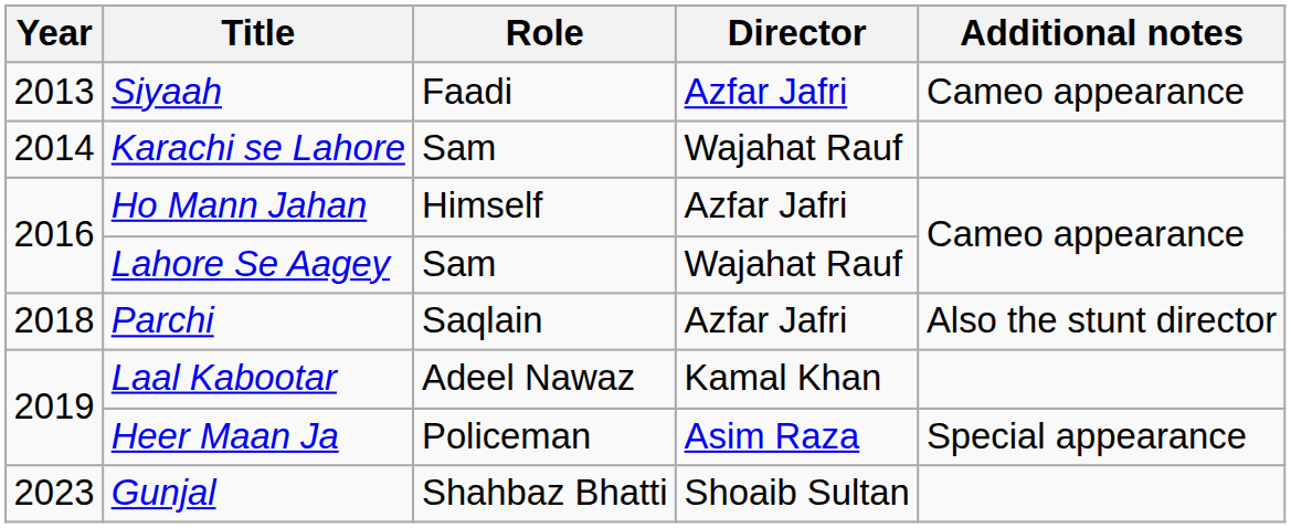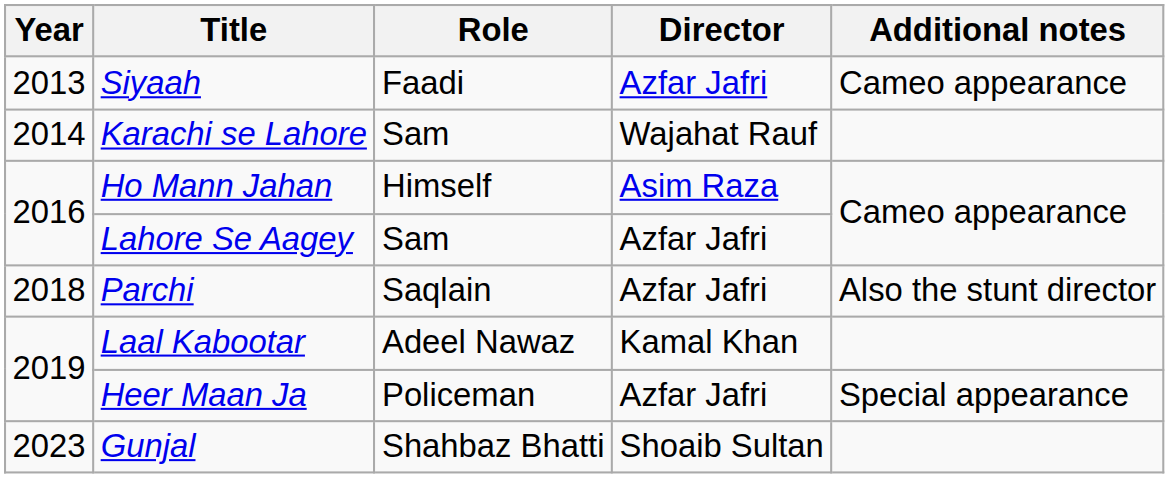 <table class="wikitable sortable">
 <tr>
 <th>Year</th>
 <th>Title</th>
 <th>Role</th>
 <th>Director</th>
 <th>Additional notes</th>
 </tr>
 <tr>
 <td>2013</td>
 <td><em><a href='#'>Siyaah</a></em></td>
 <td>Faadi</td>
 <td><a href='#'>Azfar Jafri</a></td>
 <td>Cameo appearance</td>
 </tr>
 <tr>
 <td>2014</td>
 <td><em><a href='#'>Karachi se Lahore</a></em></td>
 <td>Sam</td>
 <td>Wajahat Rauf</td>
 <td></td>
 </tr>
 <tr>
 <td rowspan="2">2016</td>
 <td><em><a href='#'>Ho Mann Jahan</a></em></td>
 <td>Himself</td>
-<td>Azfar Jafri</td>
+<td><a href='#'>Asim Raza</a></td>
 <td rowspan="2">Cameo appearance</td>
 </tr>
 <tr>
 <td><em><a href='#'>Lahore Se Aagey</a></em></td>
 <td>Sam</td>
-<td>Wajahat Rauf</td>
+<td>Azfar Jafri</td>
 </tr>
 <tr>
 <td>2018</td>
 <td><em><a href='#'>Parchi</a></em></td>
 <td>Saqlain</td>
 <td>Azfar Jafri</td>
 <td>Also the stunt director</td>
 </tr>
 <tr>
 <td rowspan="2">2019</td>
 <td><em><a href='#'>Laal Kabootar</a></em></td>
 <td>Adeel Nawaz</td>
 <td>Kamal Khan</td>
 <td></td>
 </tr>
 <tr>
 <td><em><a href='#'>Heer Maan Ja</a></em></td>
 <td>Policeman</td>
-<td><a href='#'>Asim Raza</a></td>
+<td>Azfar Jafri</td>
 <td>Special appearance</td>
 </tr>
 <tr>
 <td>2023</td>
 <td><em><a href='#'>Gunjal</a></em></td>
 <td>Shahbaz Bhatti</td>
 <td>Shoaib Sultan</td>
 <td></td>
 </tr>
 </table>
